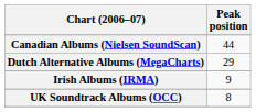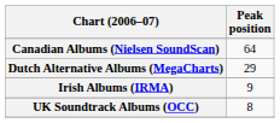 <table class="wikitable plainrowheaders sortable">
 <tr>
 <th scope="col">Chart (2006–07)</th>
 <th scope="col">Peak<br>position</th>
 </tr>
 <tr>
 </tr>
 <tr>
 </tr>
 <tr>
 <th scope="row">Canadian Albums (<a href='#'>Nielsen SoundScan</a>)</th>
-<td align="center">44</td>
+<td align="center">64</td>
 </tr>
 <tr>
 <th scope="row">Dutch Alternative Albums (<a href='#'>MegaCharts</a>)</th>
 <td align="center">29</td>
 </tr>
 <tr>
 </tr>
 <tr>
 <th scope="row">Irish Albums (<a href='#'>IRMA</a>)</th>
 <td align="center">9</td>
 </tr>
 <tr>
 </tr>
 <tr>
 </tr>
 <tr>
 </tr>
 <tr>
 </tr>
 <tr>
 <th scope="row">UK Soundtrack Albums (<a href='#'>OCC</a>)</th>
 <td align="center">8</td>
 </tr>
 <tr>
 </tr>
 <tr>
 </tr>
 <tr>
 </tr>
 </table>
